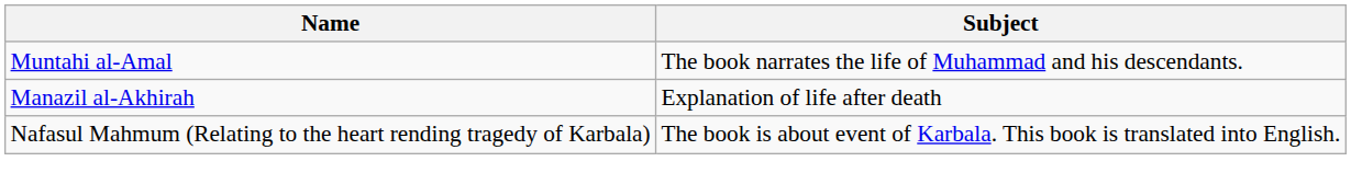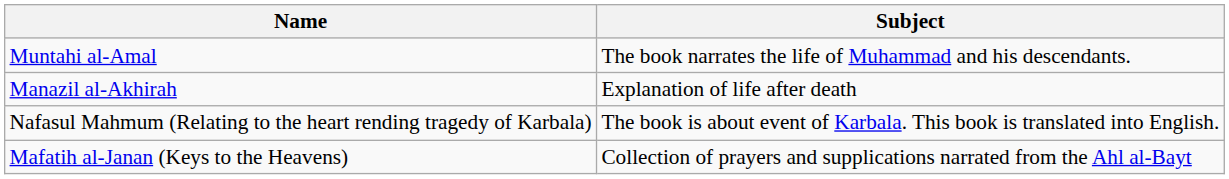 <table class="wikitable" style="text-align:left">
 <tr>
 <th>Name</th>
 <th>Subject</th>
 </tr>
 <tr>
 <td><a href='#'>Muntahi al-Amal</a></td>
 <td>The book narrates the life of <a href='#'>Muhammad</a> and his descendants.</td>
 </tr>
 <tr>
 <td><a href='#'>Manazil al-Akhirah</a></td>
 <td>Explanation of life after death</td>
 </tr>
 <tr>
 <td>Nafasul Mahmum (Relating to the heart rending tragedy of Karbala)</td>
 <td>The book is about event of <a href='#'>Karbala</a>. This book is translated into English.</td>
 </tr>
+<tr>
+<td><a href='#'>Mafatih al-Janan</a> (Keys to the Heavens)</td>
+<td>Collection of prayers and supplications narrated from the <a href='#'>Ahl al-Bayt</a></td>
+</tr>
 </table>
